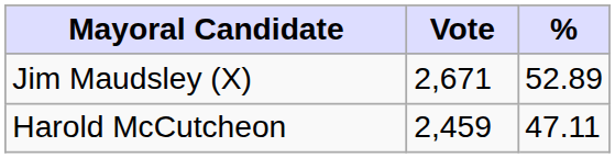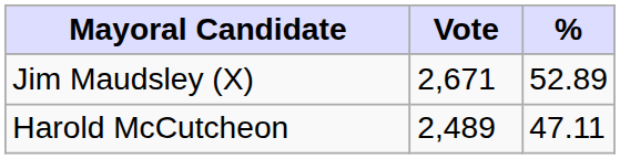 <table class="wikitable">
 <tr>
 <th style="background:#ddf; width:200px;">Mayoral Candidate </th>
 <th style="background:#ddf; width:50px;">Vote</th>
 <th style="background:#ddf; width:30px;">%</th>
 </tr>
 <tr>
 <td>Jim Maudsley (X)</td>
 <td>2,671</td>
 <td>52.89</td>
 </tr>
 <tr>
 <td>Harold McCutcheon</td>
-<td>2,459</td>
+<td>2,489</td>
 <td>47.11</td>
 </tr>
 </table>
